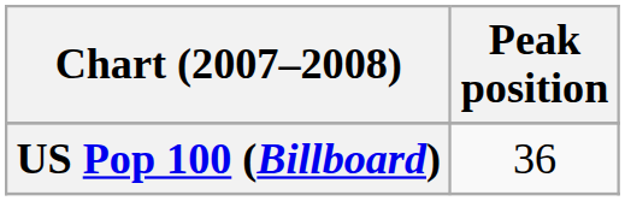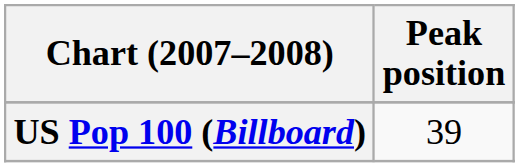 <table class="wikitable sortable plainrowheaders" style="text-align:center;">
 <tr>
 <th scope="col">Chart (2007–2008)</th>
 <th scope="col">Peak<br>position</th>
 </tr>
 <tr>
 </tr>
 <tr>
 </tr>
 <tr>
 </tr>
 <tr>
 </tr>
 <tr>
 </tr>
 <tr>
 </tr>
 <tr>
 <th scope="row">US <a href='#'>Pop 100</a> (<a href='#'><em>Billboard</em></a>)</th>
-<td>36</td>
+<td>39</td>
 </tr>
 <tr>
 </tr>
 <tr>
 </tr>
 </table>
